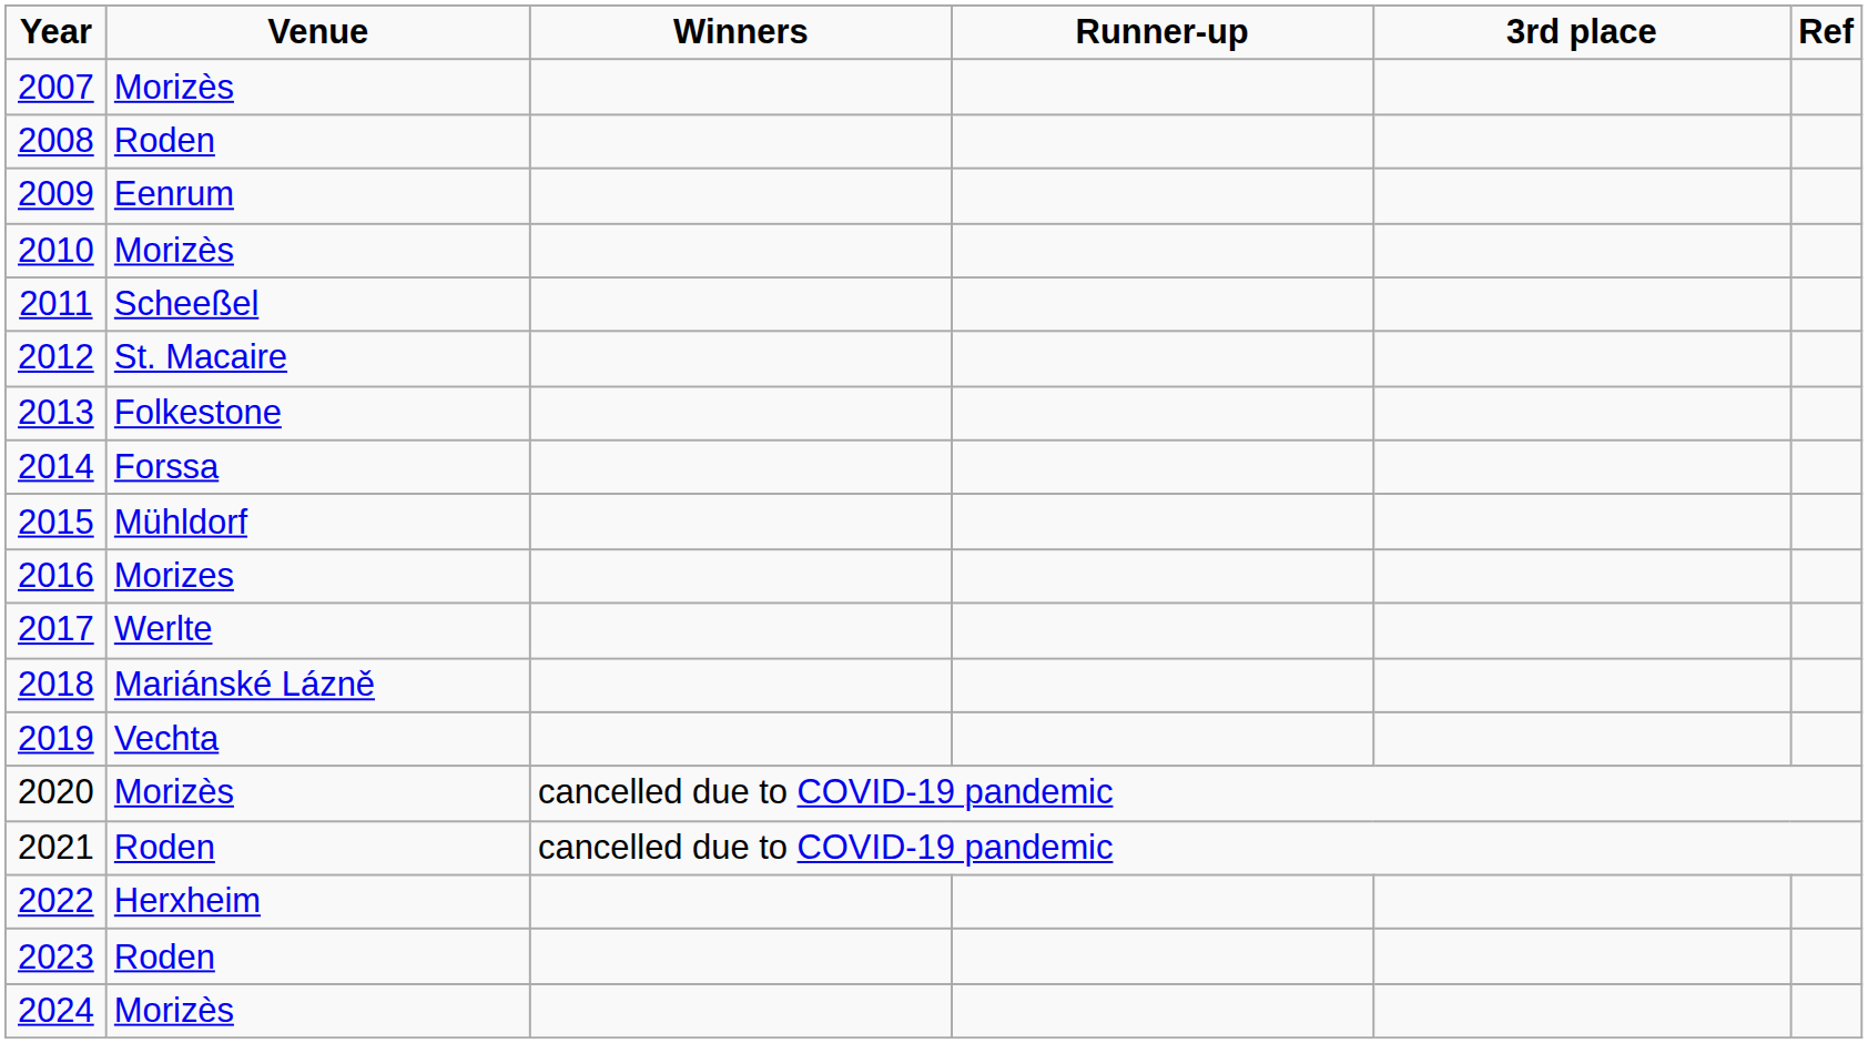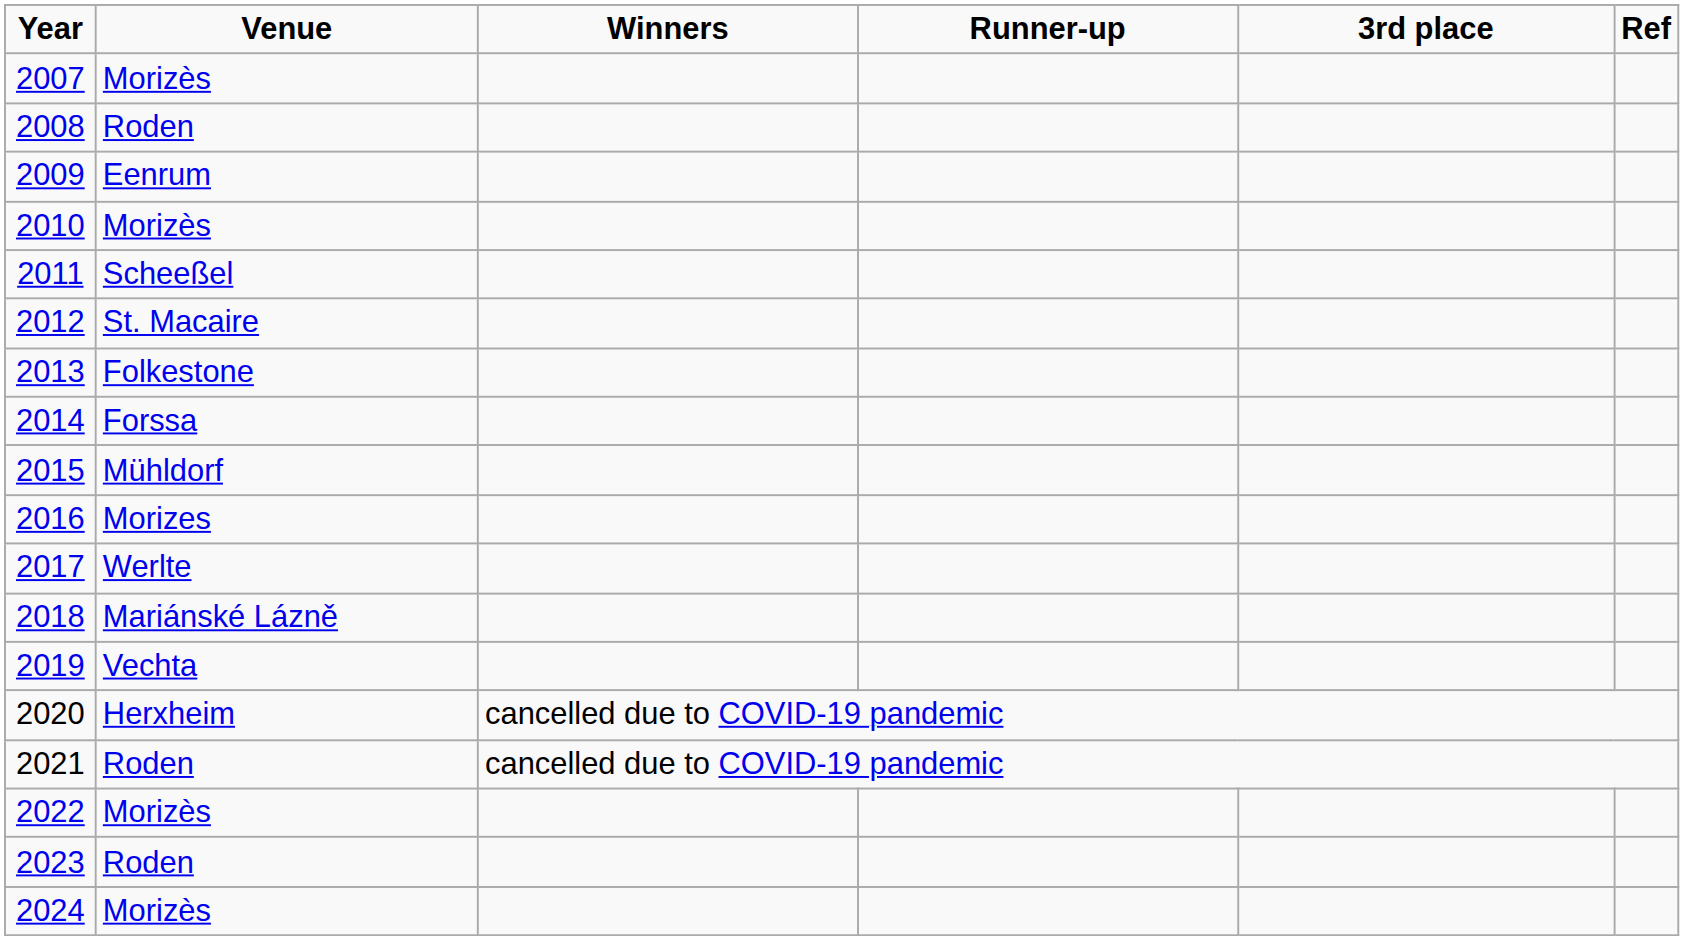 <table class="wikitable">
 <tr align=center>
 <td width=40px  ><strong>Year</strong></td>
 <td width=200px ><strong>Venue</strong></td>
 <td width=200px ><strong>Winners</strong></td>
 <td width=200px ><strong>Runner-up</strong></td>
 <td width=200px ><strong>3rd place</strong></td>
 <td width=20px  ><strong>Ref</strong></td>
 </tr>
 <tr>
 <td align=center><a href='#'>2007</a></td>
 <td> <a href='#'>Morizès</a></td>
 <td></td>
 <td></td>
 <td></td>
 <td></td>
 </tr>
 <tr>
 <td align=center><a href='#'>2008</a></td>
 <td> <a href='#'>Roden</a></td>
 <td></td>
 <td></td>
 <td></td>
 <td></td>
 </tr>
 <tr>
 <td align=center><a href='#'>2009</a></td>
 <td> <a href='#'>Eenrum</a></td>
 <td></td>
 <td></td>
 <td></td>
 <td></td>
 </tr>
 <tr>
 <td align=center><a href='#'>2010</a></td>
 <td> <a href='#'>Morizès</a></td>
 <td></td>
 <td></td>
 <td></td>
 <td></td>
 </tr>
 <tr>
 <td align=center><a href='#'>2011</a></td>
 <td> <a href='#'>Scheeßel</a></td>
 <td></td>
 <td></td>
 <td></td>
 <td></td>
 </tr>
 <tr>
 <td align=center><a href='#'>2012</a></td>
 <td> <a href='#'>St. Macaire</a></td>
 <td></td>
 <td></td>
 <td></td>
 <td></td>
 </tr>
 <tr>
 <td align=center><a href='#'>2013</a></td>
 <td> <a href='#'>Folkestone</a></td>
 <td></td>
 <td></td>
 <td></td>
 <td></td>
 </tr>
 <tr>
 <td align=center><a href='#'>2014</a></td>
 <td> <a href='#'>Forssa</a></td>
 <td></td>
 <td></td>
 <td></td>
 <td></td>
 </tr>
 <tr>
 <td align=center><a href='#'>2015</a></td>
 <td> <a href='#'>Mühldorf</a></td>
 <td></td>
 <td></td>
 <td></td>
 <td></td>
 </tr>
 <tr>
 <td align=center><a href='#'>2016</a></td>
 <td> <a href='#'>Morizes</a></td>
 <td></td>
 <td></td>
 <td></td>
 <td></td>
 </tr>
 <tr>
 <td align=center><a href='#'>2017</a></td>
 <td> <a href='#'>Werlte</a></td>
 <td></td>
 <td></td>
 <td></td>
 </tr>
 <tr>
 <td align=center><a href='#'>2018</a></td>
 <td> <a href='#'>Mariánské Lázně</a></td>
 <td></td>
 <td></td>
 <td></td>
 <td></td>
 </tr>
 <tr>
 <td align=center><a href='#'>2019</a></td>
 <td> <a href='#'>Vechta</a></td>
 <td></td>
 <td></td>
 <td></td>
 </tr>
 <tr>
 <td align=center>2020</td>
-<td> <a href='#'>Morizès</a></td>
+<td> <a href='#'>Herxheim</a></td>
 <td colspan=4>cancelled due to <a href='#'>COVID-19 pandemic</a></td>
 </tr>
 <tr>
 <td align=center>2021</td>
 <td> <a href='#'>Roden</a></td>
 <td colspan=4>cancelled due to <a href='#'>COVID-19 pandemic</a></td>
 </tr>
 <tr>
 <td align=center><a href='#'>2022</a></td>
-<td> <a href='#'>Herxheim</a></td>
+<td> <a href='#'>Morizès</a></td>
 <td></td>
 <td></td>
 <td></td>
 <td></td>
 </tr>
 <tr>
 <td align=center><a href='#'>2023</a></td>
 <td> <a href='#'>Roden</a></td>
 <td></td>
 <td></td>
 <td></td>
 <td></td>
 </tr>
 <tr>
 <td align=center><a href='#'>2024</a></td>
 <td> <a href='#'>Morizès</a></td>
 <td></td>
 <td></td>
 <td></td>
 <td></td>
 </tr>
 </table>
